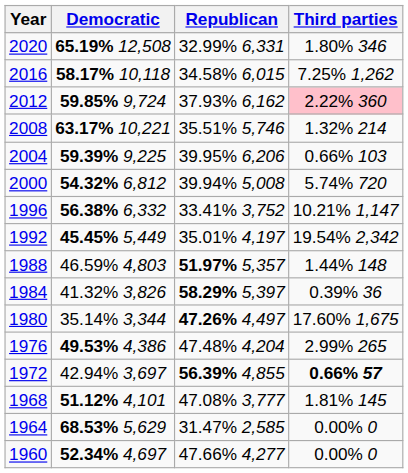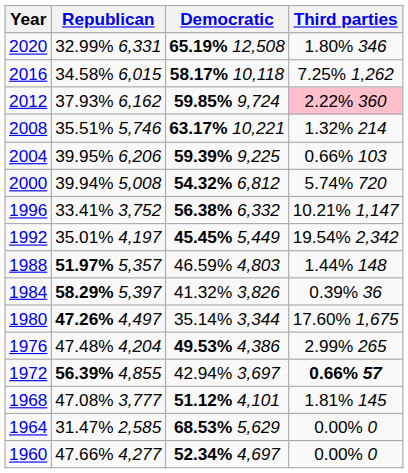 <table class="wikitable" style="float:right; margin:1em; font-size:95%;">
 <tr style="background:lightgrey;">
 <th>Year</th>
+<th><a href='#'>Republican</a></th>
 <th><a href='#'>Democratic</a></th>
-<th><a href='#'>Republican</a></th>
 <th><a href='#'>Third parties</a></th>
 </tr>
 <tr>
 <td align="center" ><a href='#'>2020</a></td>
+<td align="center" >32.99% <em>6,331</em></td>
 <td align="center" ><strong>65.19%</strong> <em>12,508</em></td>
-<td align="center" >32.99% <em>6,331</em></td>
 <td align="center" >1.80% <em>346</em></td>
 </tr>
 <tr>
 <td align="center" ><a href='#'>2016</a></td>
+<td align="center" >34.58% <em>6,015</em></td>
 <td align="center" ><strong>58.17%</strong> <em>10,118</em></td>
-<td align="center" >34.58% <em>6,015</em></td>
 <td align="center" >7.25% <em>1,262</em></td>
 </tr>
 <tr>
 <td align="center" ><a href='#'>2012</a></td>
+<td align="center" >37.93% <em>6,162</em></td>
 <td align="center" ><strong>59.85%</strong> <em>9,724</em></td>
-<td align="center" >37.93% <em>6,162</em></td>
 <td align="center"  style="background: pink;">2.22% <em>360</em></td>
 </tr>
 <tr>
 <td align="center" ><a href='#'>2008</a></td>
+<td align="center" >35.51% <em>5,746</em></td>
 <td align="center" ><strong>63.17%</strong> <em>10,221</em></td>
-<td align="center" >35.51% <em>5,746</em></td>
 <td align="center" >1.32% <em>214</em></td>
 </tr>
 <tr>
 <td align="center" ><a href='#'>2004</a></td>
+<td align="center" >39.95% <em>6,206</em></td>
 <td align="center" ><strong>59.39%</strong> <em>9,225</em></td>
-<td align="center" >39.95% <em>6,206</em></td>
 <td align="center" >0.66% <em>103</em></td>
 </tr>
 <tr>
 <td align="center" ><a href='#'>2000</a></td>
+<td align="center" >39.94% <em>5,008</em></td>
 <td align="center" ><strong>54.32%</strong> <em>6,812</em></td>
-<td align="center" >39.94% <em>5,008</em></td>
 <td align="center" >5.74% <em>720</em></td>
 </tr>
 <tr>
 <td align="center" ><a href='#'>1996</a></td>
+<td align="center" >33.41% <em>3,752</em></td>
 <td align="center" ><strong>56.38%</strong> <em>6,332</em></td>
-<td align="center" >33.41% <em>3,752</em></td>
 <td align="center" >10.21% <em>1,147</em></td>
 </tr>
 <tr>
 <td align="center" ><a href='#'>1992</a></td>
+<td align="center" >35.01% <em>4,197</em></td>
 <td align="center" ><strong>45.45%</strong> <em>5,449</em></td>
-<td align="center" >35.01% <em>4,197</em></td>
 <td align="center" >19.54% <em>2,342</em></td>
 </tr>
 <tr>
 <td align="center" ><a href='#'>1988</a></td>
+<td align="center" ><strong>51.97%</strong> <em>5,357</em></td>
 <td align="center" >46.59% <em>4,803</em></td>
-<td align="center" ><strong>51.97%</strong> <em>5,357</em></td>
 <td align="center" >1.44% <em>148</em></td>
 </tr>
 <tr>
 <td align="center" ><a href='#'>1984</a></td>
+<td align="center" ><strong>58.29%</strong> <em>5,397</em></td>
 <td align="center" >41.32% <em>3,826</em></td>
-<td align="center" ><strong>58.29%</strong> <em>5,397</em></td>
 <td align="center" >0.39% <em>36</em></td>
 </tr>
 <tr>
 <td align="center" ><a href='#'>1980</a></td>
+<td align="center" ><strong>47.26%</strong> <em>4,497</em></td>
 <td align="center" >35.14% <em>3,344</em></td>
-<td align="center" ><strong>47.26%</strong> <em>4,497</em></td>
 <td align="center" >17.60% <em>1,675</em></td>
 </tr>
 <tr>
 <td align="center" ><a href='#'>1976</a></td>
+<td align="center" >47.48% <em>4,204</em></td>
 <td align="center" ><strong>49.53%</strong> <em>4,386</em></td>
-<td align="center" >47.48% <em>4,204</em></td>
 <td align="center" >2.99% <em>265</em></td>
 </tr>
 <tr>
 <td align="center" ><a href='#'>1972</a></td>
+<td align="center" ><strong>56.39%</strong> <em>4,855</em></td>
 <td align="center" >42.94% <em>3,697</em></td>
-<td align="center" ><strong>56.39%</strong> <em>4,855</em></td>
 <td align="center" ><strong>0.66% <em>57</em></strong></td>
 </tr>
 <tr>
 <td align="center" ><a href='#'>1968</a></td>
+<td align="center" >47.08% <em>3,777</em></td>
 <td align="center" ><strong>51.12%</strong> <em>4,101</em></td>
-<td align="center" >47.08% <em>3,777</em></td>
 <td align="center" >1.81% <em>145</em></td>
 </tr>
 <tr>
 <td align="center" ><a href='#'>1964</a></td>
+<td align="center" >31.47% <em>2,585</em></td>
 <td align="center" ><strong>68.53%</strong> <em>5,629</em></td>
-<td align="center" >31.47% <em>2,585</em></td>
 <td align="center" >0.00% <em>0</em></td>
 </tr>
 <tr>
 <td align="center" ><a href='#'>1960</a></td>
+<td align="center" >47.66% <em>4,277</em></td>
 <td align="center" ><strong>52.34%</strong> <em>4,697</em></td>
-<td align="center" >47.66% <em>4,277</em></td>
 <td align="center" >0.00% <em>0</em></td>
 </tr>
 </table>
